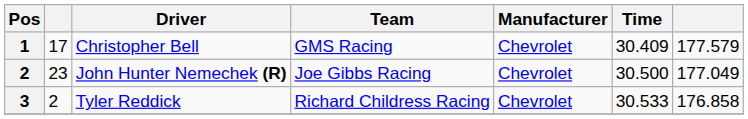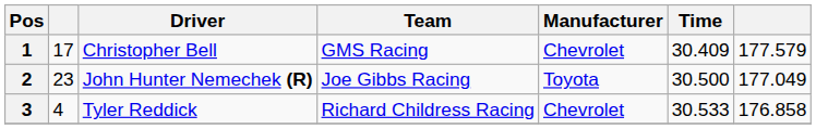 <table class="wikitable" style="font-size:95%">
 <tr>
 <th>Pos</th>
 <th></th>
 <th>Driver</th>
 <th>Team</th>
 <th>Manufacturer</th>
 <th>Time</th>
 <th></th>
 </tr>
 <tr>
 <th>1</th>
 <td>17</td>
 <td><a href='#'>Christopher Bell</a></td>
 <td><a href='#'>GMS Racing</a></td>
 <td><a href='#'>Chevrolet</a></td>
 <td>30.409</td>
 <td>177.579</td>
 </tr>
 <tr>
 <th>2</th>
 <td>23</td>
 <td><a href='#'>John Hunter Nemechek</a> <strong>(R)</strong></td>
 <td><a href='#'>Joe Gibbs Racing</a></td>
-<td><a href='#'>Chevrolet</a></td>
+<td><a href='#'>Toyota</a></td>
 <td>30.500</td>
 <td>177.049</td>
 </tr>
 <tr>
 <th>3</th>
-<td>2</td>
+<td>4</td>
 <td><a href='#'>Tyler Reddick</a></td>
 <td><a href='#'>Richard Childress Racing</a></td>
 <td><a href='#'>Chevrolet</a></td>
 <td>30.533</td>
 <td>176.858</td>
 </tr>
 <tr>
 </tr>
 </table>
